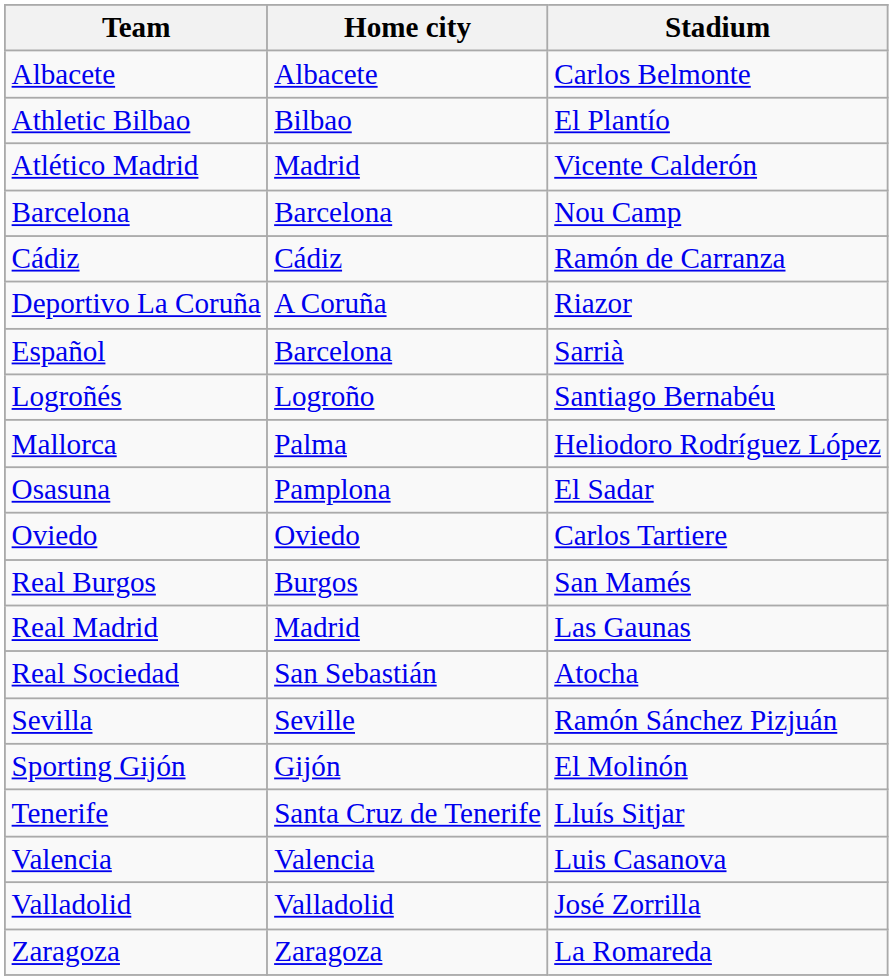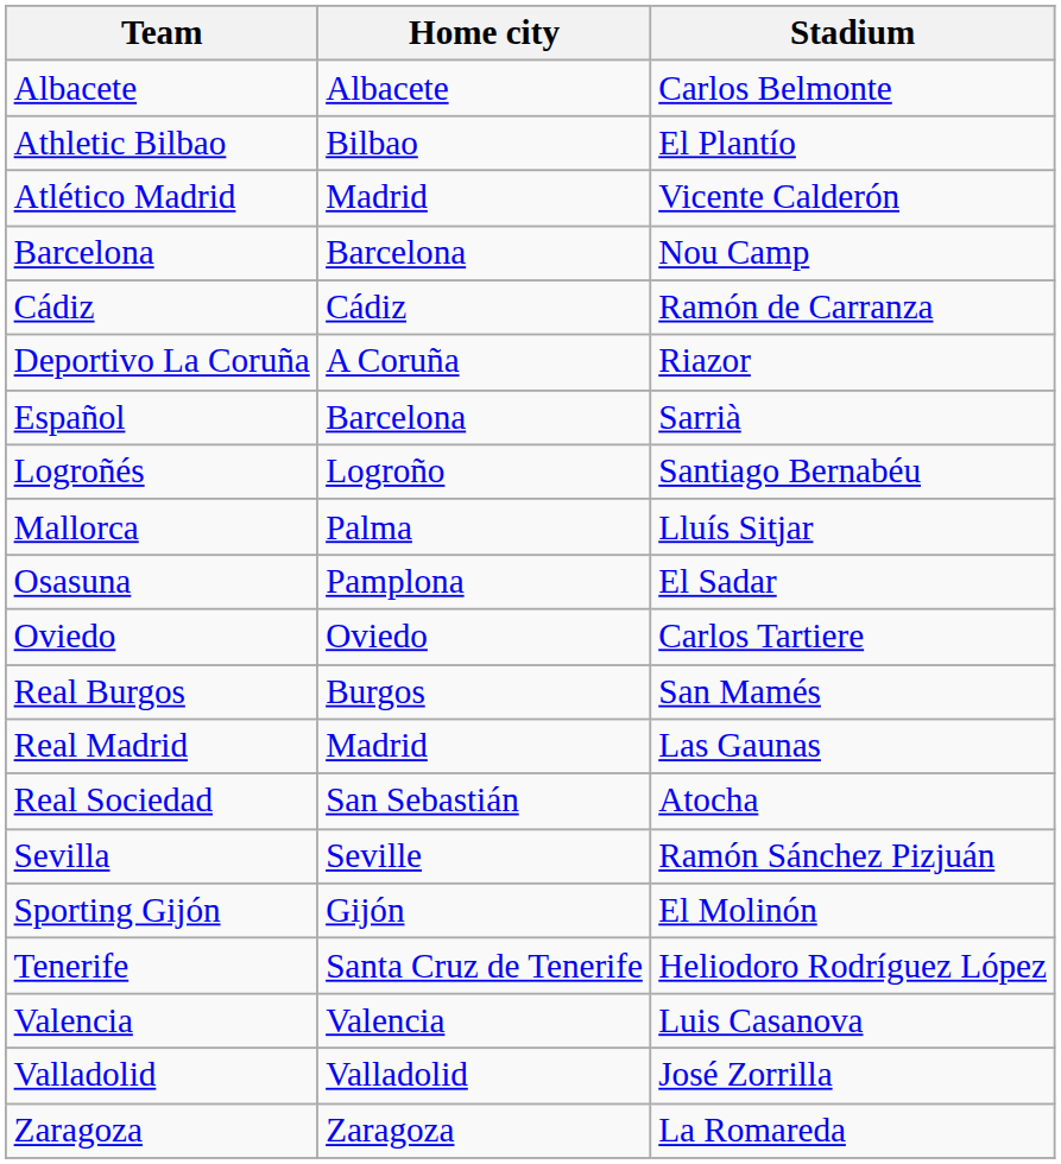 <table class="wikitable sortable" style="text-align: left;">
 <tr>
 <th>Team</th>
 <th>Home city</th>
 <th>Stadium</th>
 </tr>
 <tr>
 <td><a href='#'>Albacete</a></td>
 <td><a href='#'>Albacete</a></td>
 <td><a href='#'>Carlos Belmonte</a></td>
 </tr>
 <tr>
 <td><a href='#'>Athletic Bilbao</a></td>
 <td><a href='#'>Bilbao</a></td>
 <td><a href='#'>El Plantío</a></td>
 </tr>
 <tr>
 <td><a href='#'>Atlético Madrid</a></td>
 <td><a href='#'>Madrid</a></td>
 <td><a href='#'>Vicente Calderón</a></td>
 </tr>
 <tr>
 <td><a href='#'>Barcelona</a></td>
 <td><a href='#'>Barcelona</a></td>
 <td><a href='#'>Nou Camp</a></td>
 </tr>
 <tr>
 <td><a href='#'>Cádiz</a></td>
 <td><a href='#'>Cádiz</a></td>
 <td><a href='#'>Ramón de Carranza</a></td>
 </tr>
 <tr>
 <td><a href='#'>Deportivo La Coruña</a></td>
 <td><a href='#'>A Coruña</a></td>
 <td><a href='#'>Riazor</a></td>
 </tr>
 <tr>
 <td><a href='#'>Español</a></td>
 <td><a href='#'>Barcelona</a></td>
 <td><a href='#'>Sarrià</a></td>
 </tr>
 <tr>
 <td><a href='#'>Logroñés</a></td>
 <td><a href='#'>Logroño</a></td>
 <td><a href='#'>Santiago Bernabéu</a></td>
 </tr>
 <tr>
 <td><a href='#'>Mallorca</a></td>
 <td><a href='#'>Palma</a></td>
-<td><a href='#'>Heliodoro Rodríguez López</a></td>
+<td><a href='#'>Lluís Sitjar</a></td>
 </tr>
 <tr>
 <td><a href='#'>Osasuna</a></td>
 <td><a href='#'>Pamplona</a></td>
 <td><a href='#'>El Sadar</a></td>
 </tr>
 <tr>
 <td><a href='#'>Oviedo</a></td>
 <td><a href='#'>Oviedo</a></td>
 <td><a href='#'>Carlos Tartiere</a></td>
 </tr>
 <tr>
 <td><a href='#'>Real Burgos</a></td>
 <td><a href='#'>Burgos</a></td>
 <td><a href='#'>San Mamés</a></td>
 </tr>
 <tr>
 <td><a href='#'>Real Madrid</a></td>
 <td><a href='#'>Madrid</a></td>
 <td><a href='#'>Las Gaunas</a></td>
 </tr>
 <tr>
 <td><a href='#'>Real Sociedad</a></td>
 <td><a href='#'>San Sebastián</a></td>
 <td><a href='#'>Atocha</a></td>
 </tr>
 <tr>
 <td><a href='#'>Sevilla</a></td>
 <td><a href='#'>Seville</a></td>
 <td><a href='#'>Ramón Sánchez Pizjuán</a></td>
 </tr>
 <tr>
 <td><a href='#'>Sporting Gijón</a></td>
 <td><a href='#'>Gijón</a></td>
 <td><a href='#'>El Molinón</a></td>
 </tr>
 <tr>
 <td><a href='#'>Tenerife</a></td>
 <td><a href='#'>Santa Cruz de Tenerife</a></td>
-<td><a href='#'>Lluís Sitjar</a></td>
+<td><a href='#'>Heliodoro Rodríguez López</a></td>
 </tr>
 <tr>
 <td><a href='#'>Valencia</a></td>
 <td><a href='#'>Valencia</a></td>
 <td><a href='#'>Luis Casanova</a></td>
 </tr>
 <tr>
 <td><a href='#'>Valladolid</a></td>
 <td><a href='#'>Valladolid</a></td>
 <td><a href='#'>José Zorrilla</a></td>
 </tr>
 <tr>
 <td><a href='#'>Zaragoza</a></td>
 <td><a href='#'>Zaragoza</a></td>
 <td><a href='#'>La Romareda</a></td>
 </tr>
 </table>
